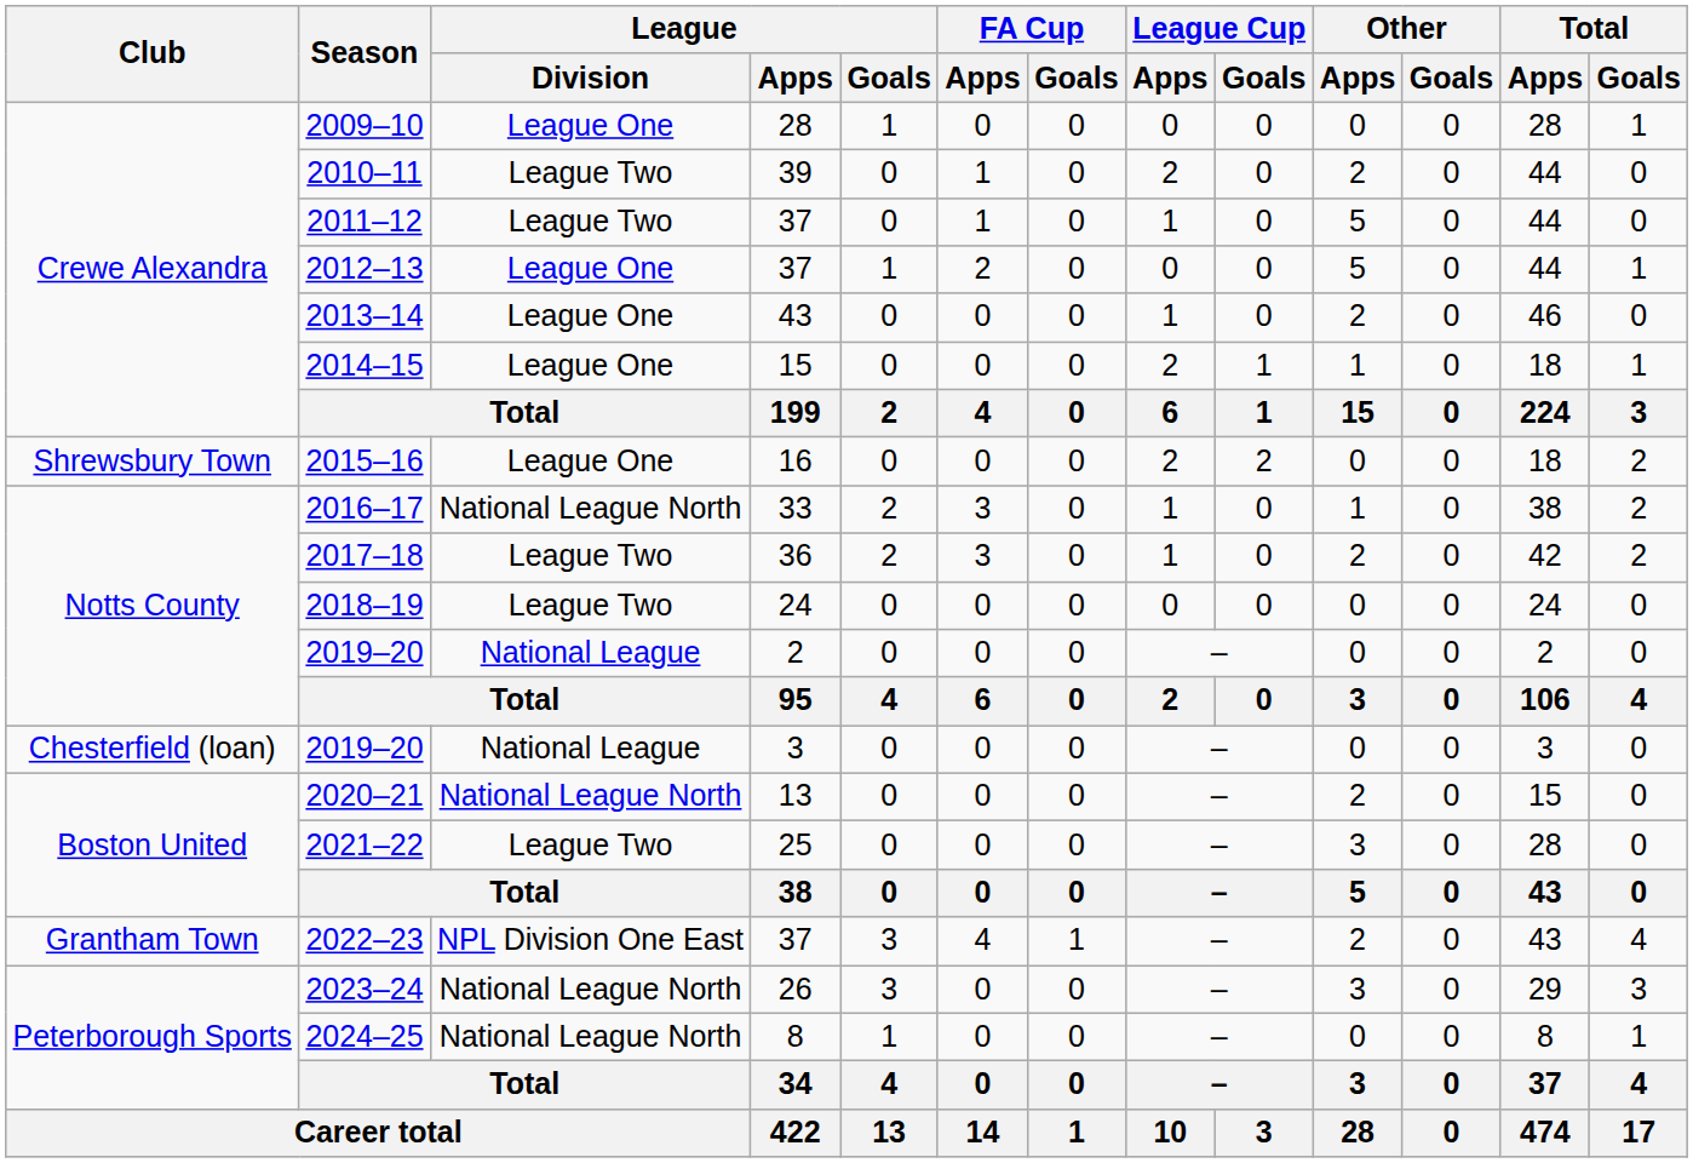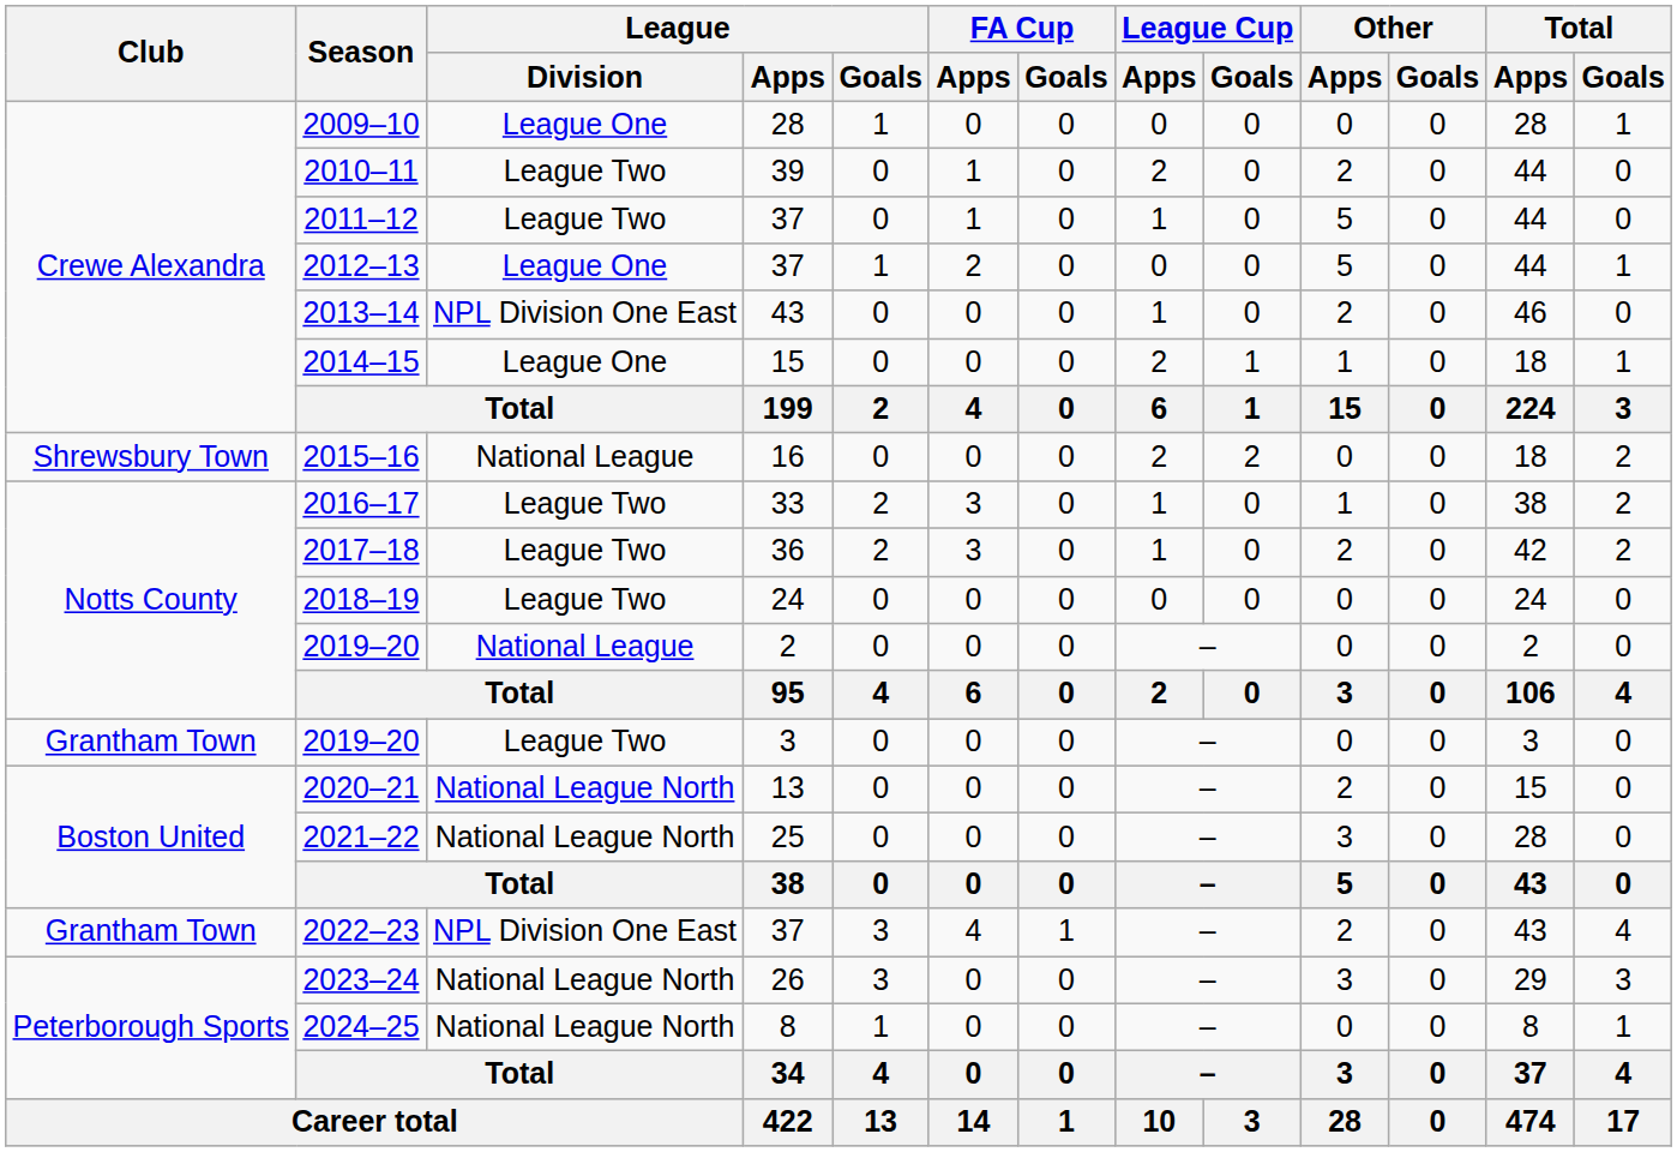 <table class="wikitable" style="text-align: center;">
 <tr>
 <th rowspan="2">Club</th>
 <th rowspan="2">Season</th>
 <th colspan="3">League</th>
 <th colspan="2"><a href='#'>FA Cup</a></th>
 <th colspan="2"><a href='#'>League Cup</a></th>
 <th colspan="2">Other</th>
 <th colspan="2">Total</th>
 </tr>
 <tr>
 <th>Division</th>
 <th>Apps</th>
 <th>Goals</th>
 <th>Apps</th>
 <th>Goals</th>
 <th>Apps</th>
 <th>Goals</th>
 <th>Apps</th>
 <th>Goals</th>
 <th>Apps</th>
 <th>Goals</th>
 </tr>
 <tr>
 <td rowspan="7"><a href='#'>Crewe Alexandra</a></td>
 <td><a href='#'>2009–10</a></td>
 <td><a href='#'>League One</a></td>
 <td>28</td>
 <td>1</td>
 <td>0</td>
 <td>0</td>
 <td>0</td>
 <td>0</td>
 <td>0</td>
 <td>0</td>
 <td>28</td>
 <td>1</td>
 </tr>
 <tr>
 <td><a href='#'>2010–11</a></td>
 <td>League Two</td>
 <td>39</td>
 <td>0</td>
 <td>1</td>
 <td>0</td>
 <td>2</td>
 <td>0</td>
 <td>2</td>
 <td>0</td>
 <td>44</td>
 <td>0</td>
 </tr>
 <tr>
 <td><a href='#'>2011–12</a></td>
 <td>League Two</td>
 <td>37</td>
 <td>0</td>
 <td>1</td>
 <td>0</td>
 <td>1</td>
 <td>0</td>
 <td>5</td>
 <td>0</td>
 <td>44</td>
 <td>0</td>
 </tr>
 <tr>
 <td><a href='#'>2012–13</a></td>
 <td><a href='#'>League One</a></td>
 <td>37</td>
 <td>1</td>
 <td>2</td>
 <td>0</td>
 <td>0</td>
 <td>0</td>
 <td>5</td>
 <td>0</td>
 <td>44</td>
 <td>1</td>
 </tr>
 <tr>
 <td><a href='#'>2013–14</a></td>
-<td>League One</td>
+<td><a href='#'>NPL</a> Division One East</td>
 <td>43</td>
 <td>0</td>
 <td>0</td>
 <td>0</td>
 <td>1</td>
 <td>0</td>
 <td>2</td>
 <td>0</td>
 <td>46</td>
 <td>0</td>
 </tr>
 <tr>
 <td><a href='#'>2014–15</a></td>
 <td>League One</td>
 <td>15</td>
 <td>0</td>
 <td>0</td>
 <td>0</td>
 <td>2</td>
 <td>1</td>
 <td>1</td>
 <td>0</td>
 <td>18</td>
 <td>1</td>
 </tr>
 <tr>
 <th colspan="2">Total</th>
 <th>199</th>
 <th>2</th>
 <th>4</th>
 <th>0</th>
 <th>6</th>
 <th>1</th>
 <th>15</th>
 <th>0</th>
 <th>224</th>
 <th>3</th>
 </tr>
 <tr>
 <td><a href='#'>Shrewsbury Town</a></td>
 <td><a href='#'>2015–16</a></td>
-<td>League One</td>
+<td>National League</td>
 <td>16</td>
 <td>0</td>
 <td>0</td>
 <td>0</td>
 <td>2</td>
 <td>2</td>
 <td>0</td>
 <td>0</td>
 <td>18</td>
 <td>2</td>
 </tr>
 <tr>
 <td rowspan="5"><a href='#'>Notts County</a></td>
 <td><a href='#'>2016–17</a></td>
-<td>National League North</td>
+<td>League Two</td>
 <td>33</td>
 <td>2</td>
 <td>3</td>
 <td>0</td>
 <td>1</td>
 <td>0</td>
 <td>1</td>
 <td>0</td>
 <td>38</td>
 <td>2</td>
 </tr>
 <tr>
 <td><a href='#'>2017–18</a></td>
 <td>League Two</td>
 <td>36</td>
 <td>2</td>
 <td>3</td>
 <td>0</td>
 <td>1</td>
 <td>0</td>
 <td>2</td>
 <td>0</td>
 <td>42</td>
 <td>2</td>
 </tr>
 <tr>
 <td><a href='#'>2018–19</a></td>
 <td>League Two</td>
 <td>24</td>
 <td>0</td>
 <td>0</td>
 <td>0</td>
 <td>0</td>
 <td>0</td>
 <td>0</td>
 <td>0</td>
 <td>24</td>
 <td>0</td>
 </tr>
 <tr>
 <td><a href='#'>2019–20</a></td>
 <td><a href='#'>National League</a></td>
 <td>2</td>
 <td>0</td>
 <td>0</td>
 <td>0</td>
 <td colspan="2">–</td>
 <td>0</td>
 <td>0</td>
 <td>2</td>
 <td>0</td>
 </tr>
 <tr>
 <th colspan="2">Total</th>
 <th>95</th>
 <th>4</th>
 <th>6</th>
 <th>0</th>
 <th>2</th>
 <th>0</th>
 <th>3</th>
 <th>0</th>
 <th>106</th>
 <th>4</th>
 </tr>
 <tr>
-<td><a href='#'>Chesterfield</a> (loan)</td>
+<td><a href='#'>Grantham Town</a></td>
 <td><a href='#'>2019–20</a></td>
-<td>National League</td>
+<td>League Two</td>
 <td>3</td>
 <td>0</td>
 <td>0</td>
 <td>0</td>
 <td colspan="2">–</td>
 <td>0</td>
 <td>0</td>
 <td>3</td>
 <td>0</td>
 </tr>
 <tr>
 <td rowspan="3"><a href='#'>Boston United</a></td>
 <td><a href='#'>2020–21</a></td>
 <td><a href='#'>National League North</a></td>
 <td>13</td>
 <td>0</td>
 <td>0</td>
 <td>0</td>
 <td colspan="2">–</td>
 <td>2</td>
 <td>0</td>
 <td>15</td>
 <td>0</td>
 </tr>
 <tr>
 <td><a href='#'>2021–22</a></td>
-<td>League Two</td>
+<td>National League North</td>
 <td>25</td>
 <td>0</td>
 <td>0</td>
 <td>0</td>
 <td colspan="2">–</td>
 <td>3</td>
 <td>0</td>
 <td>28</td>
 <td>0</td>
 </tr>
 <tr>
 <th colspan="2">Total</th>
 <th>38</th>
 <th>0</th>
 <th>0</th>
 <th>0</th>
 <th colspan="2">–</th>
 <th>5</th>
 <th>0</th>
 <th>43</th>
 <th>0</th>
 </tr>
 <tr>
 <td><a href='#'>Grantham Town</a></td>
 <td><a href='#'>2022–23</a></td>
 <td><a href='#'>NPL</a> Division One East</td>
 <td>37</td>
 <td>3</td>
 <td>4</td>
 <td>1</td>
 <td colspan="2">–</td>
 <td>2</td>
 <td>0</td>
 <td>43</td>
 <td>4</td>
 </tr>
 <tr>
 <td rowspan="3"><a href='#'>Peterborough Sports</a></td>
 <td><a href='#'>2023–24</a></td>
 <td>National League North</td>
 <td>26</td>
 <td>3</td>
 <td>0</td>
 <td>0</td>
 <td colspan="2">–</td>
 <td>3</td>
 <td>0</td>
 <td>29</td>
 <td>3</td>
 </tr>
 <tr>
 <td><a href='#'>2024–25</a></td>
 <td>National League North</td>
 <td>8</td>
 <td>1</td>
 <td>0</td>
 <td>0</td>
 <td colspan="2">–</td>
 <td>0</td>
 <td>0</td>
 <td>8</td>
 <td>1</td>
 </tr>
 <tr>
 <th colspan="2">Total</th>
 <th>34</th>
 <th>4</th>
 <th>0</th>
 <th>0</th>
 <th colspan="2">–</th>
 <th>3</th>
 <th>0</th>
 <th>37</th>
 <th>4</th>
 </tr>
 <tr>
 <th colspan="3">Career total</th>
 <th>422</th>
 <th>13</th>
 <th>14</th>
 <th>1</th>
 <th>10</th>
 <th>3</th>
 <th>28</th>
 <th>0</th>
 <th>474</th>
 <th>17</th>
 </tr>
 </table>
